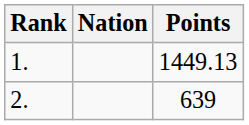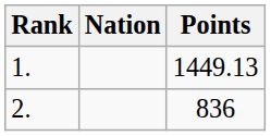 <table class="wikitable sortable">
 <tr>
 <th>Rank</th>
 <th>Nation</th>
 <th>Points</th>
 </tr>
 <tr>
 <td>1.</td>
 <td></td>
 <td align=center>1449.13</td>
 </tr>
 <tr>
 <td>2.</td>
 <td></td>
-<td align=center>639</td>
+<td align=center>836</td>
 </tr>
 </table>
